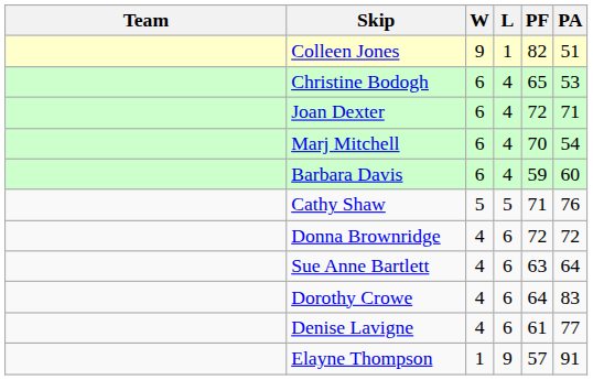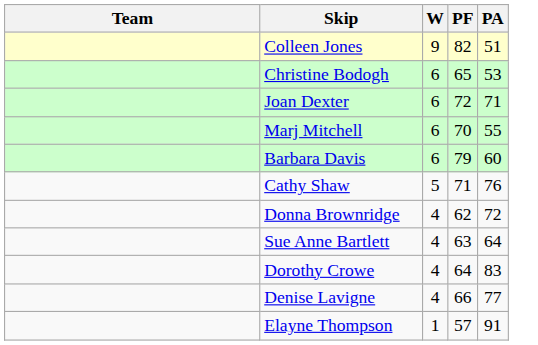 <table class="wikitable" style="text-align: center;">
 <tr>
 <th bgcolor="#efefef" width="225">Team</th>
 <th bgcolor="#efefef" width="140">Skip</th>
 <th bgcolor="#efefef" width="15">W</th>
-<th bgcolor="#efefef" width="15">L</th>
 <th bgcolor="#efefef" width="15">PF</th>
 <th bgcolor="#efefef" width="15">PA</th>
 </tr>
 <tr bgcolor="#ffc">
 <td style="text-align: left;"></td>
 <td style="text-align: left;"><a href='#'>Colleen Jones</a></td>
 <td>9</td>
-<td>1</td>
 <td>82</td>
 <td>51</td>
 </tr>
 <tr bgcolor="#ccffcc">
 <td style="text-align: left;"></td>
 <td style="text-align: left;"><a href='#'>Christine Bodogh</a></td>
 <td>6</td>
-<td>4</td>
 <td>65</td>
 <td>53</td>
 </tr>
 <tr bgcolor="#ccffcc">
 <td style="text-align: left;"></td>
 <td style="text-align: left;"><a href='#'>Joan Dexter</a></td>
 <td>6</td>
-<td>4</td>
 <td>72</td>
 <td>71</td>
 </tr>
 <tr bgcolor="#ccffcc">
 <td style="text-align: left;"></td>
 <td style="text-align: left;"><a href='#'>Marj Mitchell</a></td>
 <td>6</td>
-<td>4</td>
 <td>70</td>
-<td>54</td>
+<td>55</td>
 </tr>
 <tr bgcolor="#ccffcc">
 <td style="text-align: left;"></td>
 <td style="text-align: left;"><a href='#'>Barbara Davis</a></td>
 <td>6</td>
-<td>4</td>
-<td>59</td>
+<td>79</td>
 <td>60</td>
 </tr>
 <tr>
 <td style="text-align: left;"></td>
 <td style="text-align: left;"><a href='#'>Cathy Shaw</a></td>
-<td>5</td>
 <td>5</td>
 <td>71</td>
 <td>76</td>
 </tr>
 <tr>
 <td style="text-align: left;"></td>
 <td style="text-align: left;"><a href='#'>Donna Brownridge</a></td>
 <td>4</td>
-<td>6</td>
-<td>72</td>
+<td>62</td>
 <td>72</td>
 </tr>
 <tr>
 <td style="text-align: left;"></td>
 <td style="text-align: left;"><a href='#'>Sue Anne Bartlett</a></td>
 <td>4</td>
-<td>6</td>
 <td>63</td>
 <td>64</td>
 </tr>
 <tr>
 <td style="text-align: left;"></td>
 <td style="text-align: left;"><a href='#'>Dorothy Crowe</a></td>
 <td>4</td>
-<td>6</td>
 <td>64</td>
 <td>83</td>
 </tr>
 <tr>
 <td style="text-align: left;"></td>
 <td style="text-align: left;"><a href='#'>Denise Lavigne</a></td>
 <td>4</td>
-<td>6</td>
-<td>61</td>
+<td>66</td>
 <td>77</td>
 </tr>
 <tr>
 <td style="text-align: left;"></td>
 <td style="text-align: left;"><a href='#'>Elayne Thompson</a></td>
 <td>1</td>
-<td>9</td>
 <td>57</td>
 <td>91</td>
 </tr>
 </table>
